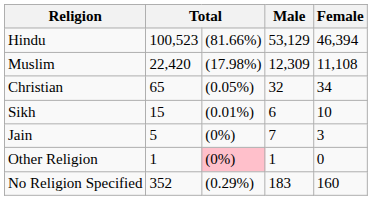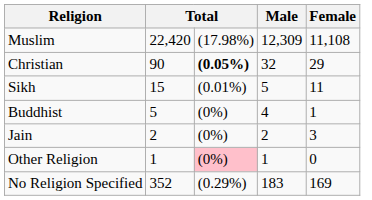 <table class="wikitable">
 <tr>
 <th>Religion</th>
 <th colspan="2">Total</th>
 <th>Male</th>
 <th>Female</th>
-</tr>
-<tr>
-<td>Hindu</td>
-<td>100,523</td>
-<td>(81.66%)</td>
-<td>53,129</td>
-<td>46,394</td>
 </tr>
 <tr>
 <td>Muslim</td>
 <td>22,420</td>
 <td>(17.98%)</td>
 <td>12,309</td>
 <td>11,108</td>
 </tr>
 <tr>
 <td>Christian</td>
-<td>65</td>
-<td>(0.05%)</td>
+<td>90</td>
+<td><strong>(0.05%)</strong></td>
 <td>32</td>
-<td>34</td>
+<td>29</td>
 </tr>
 <tr>
 <td>Sikh</td>
 <td>15</td>
 <td>(0.01%)</td>
-<td>6</td>
-<td>10</td>
+<td>5</td>
+<td>11</td>
+</tr>
+<tr>
+<td>Buddhist</td>
+<td>5</td>
+<td>(0%)</td>
+<td>4</td>
+<td>1</td>
 </tr>
 <tr>
 <td>Jain</td>
-<td>5</td>
+<td>2</td>
 <td>(0%)</td>
-<td>7</td>
+<td>2</td>
 <td>3</td>
 </tr>
 <tr>
 <td>Other Religion</td>
 <td>1</td>
 <td style="background: pink;">(0%)</td>
 <td>1</td>
 <td>0</td>
 </tr>
 <tr>
 <td>No Religion Specified</td>
 <td>352</td>
 <td>(0.29%)</td>
 <td>183</td>
-<td>160</td>
+<td>169</td>
 </tr>
 </table>
